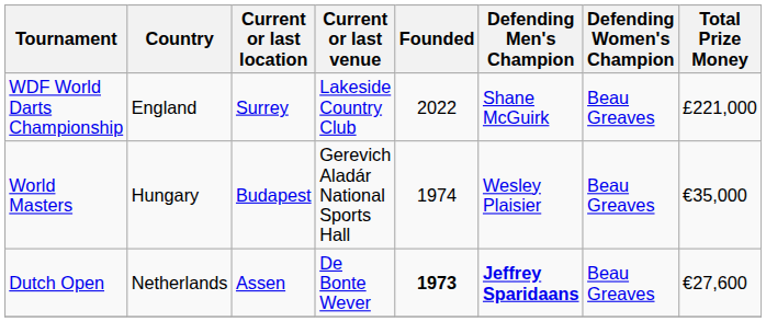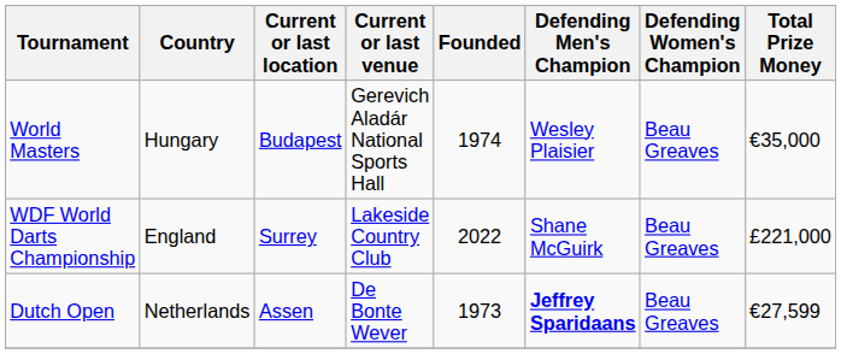 <table class="wikitable sortable" style=font-size:95%>
 <tr>
 <th width=200>Tournament</th>
 <th width=140>Country</th>
 <th width=110>Current or last location</th>
 <th width=210>Current or last venue</th>
 <th width=50>Founded</th>
 <th width=160>Defending Men's Champion</th>
 <th>Defending Women's Champion</th>
 <th width="100">Total Prize Money</th>
 </tr>
 <tr>
+<td><a href='#'>World Masters</a></td>
+<td> Hungary</td>
+<td><a href='#'>Budapest</a></td>
+<td>Gerevich Aladár National Sports Hall</td>
+<td align=center>1974</td>
+<td> <a href='#'>Wesley Plaisier</a></td>
+<td> <a href='#'>Beau Greaves</a></td>
+<td>€35,000</td>
+</tr>
+<tr>
 <td><a href='#'>WDF World Darts Championship</a></td>
 <td> England</td>
 <td><a href='#'>Surrey</a></td>
 <td><a href='#'>Lakeside Country Club</a></td>
 <td align=center>2022</td>
 <td> <a href='#'>Shane McGuirk</a></td>
 <td> <a href='#'>Beau Greaves</a></td>
 <td>£221,000</td>
 </tr>
 <tr>
-<td><a href='#'>World Masters</a></td>
-<td> Hungary</td>
-<td><a href='#'>Budapest</a></td>
-<td>Gerevich Aladár National Sports Hall</td>
-<td align=center>1974</td>
-<td> <a href='#'>Wesley Plaisier</a></td>
-<td> <a href='#'>Beau Greaves</a></td>
-<td>€35,000</td>
-</tr>
-<tr>
 <td><a href='#'>Dutch Open</a></td>
 <td> Netherlands</td>
 <td><a href='#'>Assen</a></td>
 <td><a href='#'>De Bonte Wever</a></td>
-<td align=center><strong>1973</strong></td>
+<td align=center>1973</td>
 <td><strong> <a href='#'>Jeffrey Sparidaans</a></strong></td>
 <td> <a href='#'>Beau Greaves</a></td>
-<td>€27,600</td>
+<td>€27,599</td>
 </tr>
 <tr>
 </tr>
 </table>
